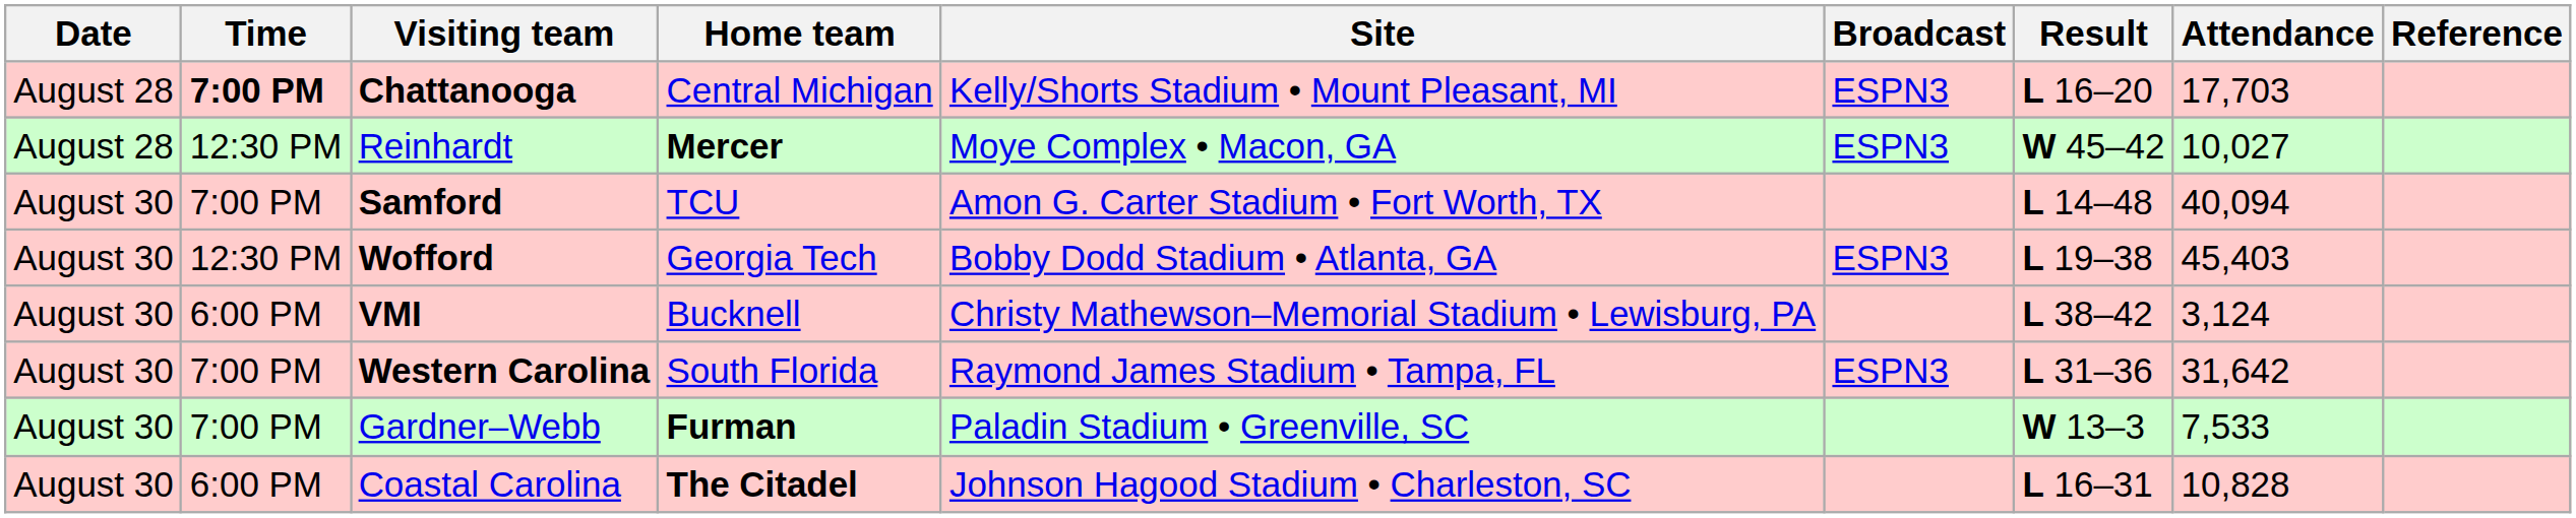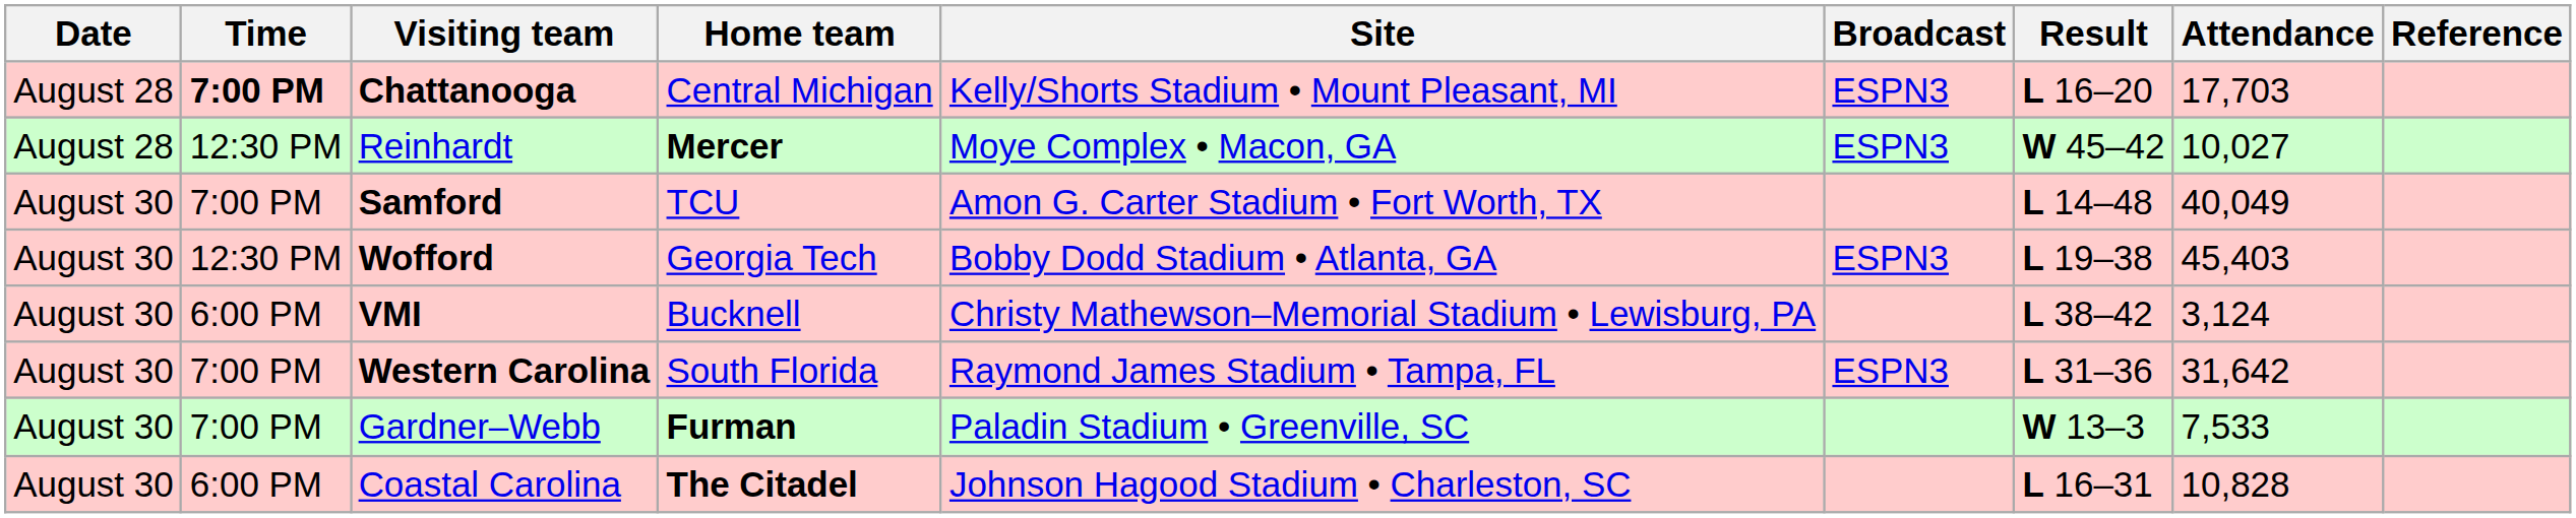 <table class="wikitable" style="font-size:95%;">
 <tr>
 <th>Date</th>
 <th>Time</th>
 <th>Visiting team</th>
 <th>Home team</th>
 <th>Site</th>
 <th>Broadcast</th>
 <th>Result</th>
 <th>Attendance</th>
 <th class="unsortable">Reference</th>
 </tr>
 <tr bgcolor=ffcccc>
 <td>August 28</td>
 <td><strong>7:00 PM</strong></td>
 <td><strong>Chattanooga</strong></td>
 <td><a href='#'>Central Michigan</a></td>
 <td><a href='#'>Kelly/Shorts Stadium</a> • <a href='#'>Mount Pleasant, MI</a></td>
 <td><a href='#'>ESPN3</a></td>
 <td><strong>L</strong> 16–20</td>
 <td>17,703</td>
 <td></td>
 </tr>
 <tr bgcolor=ccffcc>
 <td>August 28</td>
 <td>12:30 PM</td>
 <td><a href='#'>Reinhardt</a></td>
 <td><strong>Mercer</strong></td>
 <td><a href='#'>Moye Complex</a> • <a href='#'>Macon, GA</a></td>
 <td><a href='#'>ESPN3</a></td>
 <td><strong>W</strong> 45–42</td>
 <td>10,027</td>
 <td></td>
 </tr>
 <tr bgcolor=ffcccc>
 <td>August 30</td>
 <td>7:00 PM</td>
 <td><strong>Samford</strong></td>
 <td><a href='#'>TCU</a></td>
 <td><a href='#'>Amon G. Carter Stadium</a> • <a href='#'>Fort Worth, TX</a></td>
 <td></td>
 <td><strong>L</strong> 14–48</td>
-<td>40,094</td>
+<td>40,049</td>
 <td></td>
 </tr>
 <tr bgcolor=ffcccc>
 <td>August 30</td>
 <td>12:30 PM</td>
 <td><strong>Wofford</strong></td>
 <td><a href='#'>Georgia Tech</a></td>
 <td><a href='#'>Bobby Dodd Stadium</a> • <a href='#'>Atlanta, GA</a></td>
 <td><a href='#'>ESPN3</a></td>
 <td><strong>L</strong> 19–38</td>
 <td>45,403</td>
 <td></td>
 </tr>
 <tr bgcolor=ffcccc>
 <td>August 30</td>
 <td>6:00 PM</td>
 <td><strong>VMI</strong></td>
 <td><a href='#'>Bucknell</a></td>
 <td><a href='#'>Christy Mathewson–Memorial Stadium</a> • <a href='#'>Lewisburg, PA</a></td>
 <td></td>
 <td><strong>L</strong> 38–42</td>
 <td>3,124</td>
 <td></td>
 </tr>
 <tr bgcolor=ffcccc>
 <td>August 30</td>
 <td>7:00 PM</td>
 <td><strong>Western Carolina</strong></td>
 <td><a href='#'>South Florida</a></td>
 <td><a href='#'>Raymond James Stadium</a> • <a href='#'>Tampa, FL</a></td>
 <td><a href='#'>ESPN3</a></td>
 <td><strong>L</strong> 31–36</td>
 <td>31,642</td>
 <td></td>
 </tr>
 <tr bgcolor=ccffcc>
 <td>August 30</td>
 <td>7:00 PM</td>
 <td><a href='#'>Gardner–Webb</a></td>
 <td><strong>Furman</strong></td>
 <td><a href='#'>Paladin Stadium</a> • <a href='#'>Greenville, SC</a></td>
 <td></td>
 <td><strong>W</strong> 13–3</td>
 <td>7,533</td>
 <td></td>
 </tr>
 <tr bgcolor=ffcccc>
 <td>August 30</td>
 <td>6:00 PM</td>
 <td><a href='#'>Coastal Carolina</a></td>
 <td><strong>The Citadel</strong></td>
 <td><a href='#'>Johnson Hagood Stadium</a> • <a href='#'>Charleston, SC</a></td>
 <td></td>
 <td><strong>L</strong> 16–31</td>
 <td>10,828</td>
 <td></td>
 </tr>
 </table>
